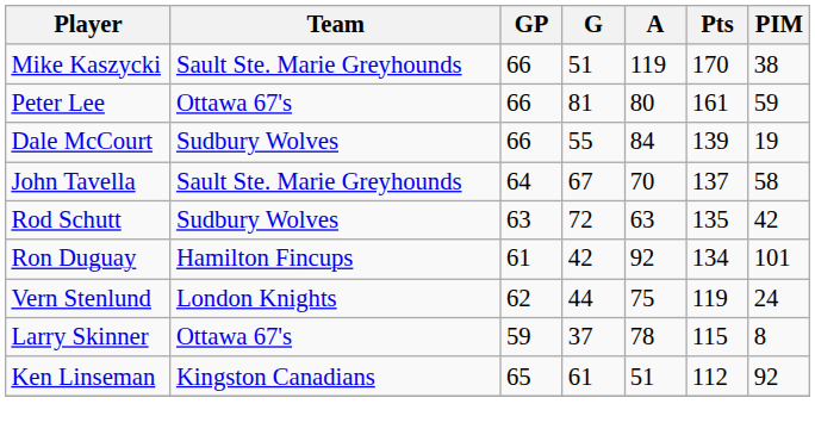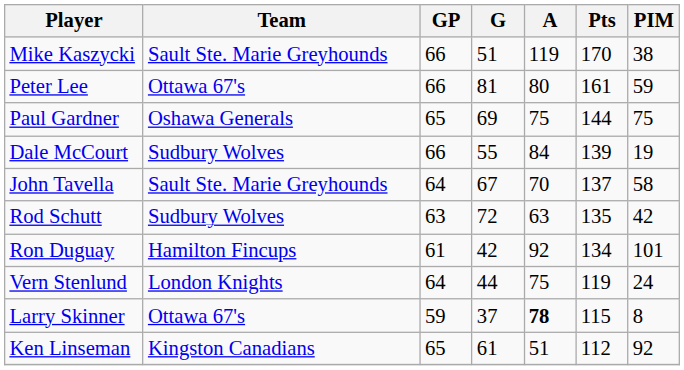 <table class="wikitable">
 <tr>
 <th bgcolor="#DDDDFF" width="20%">Player</th>
 <th bgcolor="#DDDDFF" width="40%">Team</th>
 <th bgcolor="#DDDDFF" width="7.5%">GP</th>
 <th bgcolor="#DDDDFF" width="7.5%">G</th>
 <th bgcolor="#DDDDFF" width="7.5%">A</th>
 <th bgcolor="#DDDDFF" width="7.5%">Pts</th>
 <th bgcolor="#DDDDFF" width="7.5%">PIM</th>
 </tr>
 <tr>
 <td><a href='#'>Mike Kaszycki</a></td>
 <td><a href='#'>Sault Ste. Marie Greyhounds</a></td>
 <td>66</td>
 <td>51</td>
 <td>119</td>
 <td>170</td>
 <td>38</td>
 </tr>
 <tr>
 <td><a href='#'>Peter Lee</a></td>
 <td><a href='#'>Ottawa 67's</a></td>
 <td>66</td>
 <td>81</td>
 <td>80</td>
 <td>161</td>
 <td>59</td>
+</tr>
+<tr>
+<td><a href='#'>Paul Gardner</a></td>
+<td><a href='#'>Oshawa Generals</a></td>
+<td>65</td>
+<td>69</td>
+<td>75</td>
+<td>144</td>
+<td>75</td>
 </tr>
 <tr>
 <td><a href='#'>Dale McCourt</a></td>
 <td><a href='#'>Sudbury Wolves</a></td>
 <td>66</td>
 <td>55</td>
 <td>84</td>
 <td>139</td>
 <td>19</td>
 </tr>
 <tr>
 <td><a href='#'>John Tavella</a></td>
 <td><a href='#'>Sault Ste. Marie Greyhounds</a></td>
 <td>64</td>
 <td>67</td>
 <td>70</td>
 <td>137</td>
 <td>58</td>
 </tr>
 <tr>
 <td><a href='#'>Rod Schutt</a></td>
 <td><a href='#'>Sudbury Wolves</a></td>
 <td>63</td>
 <td>72</td>
 <td>63</td>
 <td>135</td>
 <td>42</td>
 </tr>
 <tr>
 <td><a href='#'>Ron Duguay</a></td>
 <td><a href='#'>Hamilton Fincups</a></td>
 <td>61</td>
 <td>42</td>
 <td>92</td>
 <td>134</td>
 <td>101</td>
 </tr>
 <tr>
 <td><a href='#'>Vern Stenlund</a></td>
 <td><a href='#'>London Knights</a></td>
-<td>62</td>
+<td>64</td>
 <td>44</td>
 <td>75</td>
 <td>119</td>
 <td>24</td>
 </tr>
 <tr>
 <td><a href='#'>Larry Skinner</a></td>
 <td><a href='#'>Ottawa 67's</a></td>
 <td>59</td>
 <td>37</td>
-<td>78</td>
+<td><strong>78</strong></td>
 <td>115</td>
 <td>8</td>
 </tr>
 <tr>
 <td><a href='#'>Ken Linseman</a></td>
 <td><a href='#'>Kingston Canadians</a></td>
 <td>65</td>
 <td>61</td>
 <td>51</td>
 <td>112</td>
 <td>92</td>
 </tr>
 <tr>
 </tr>
 </table>
